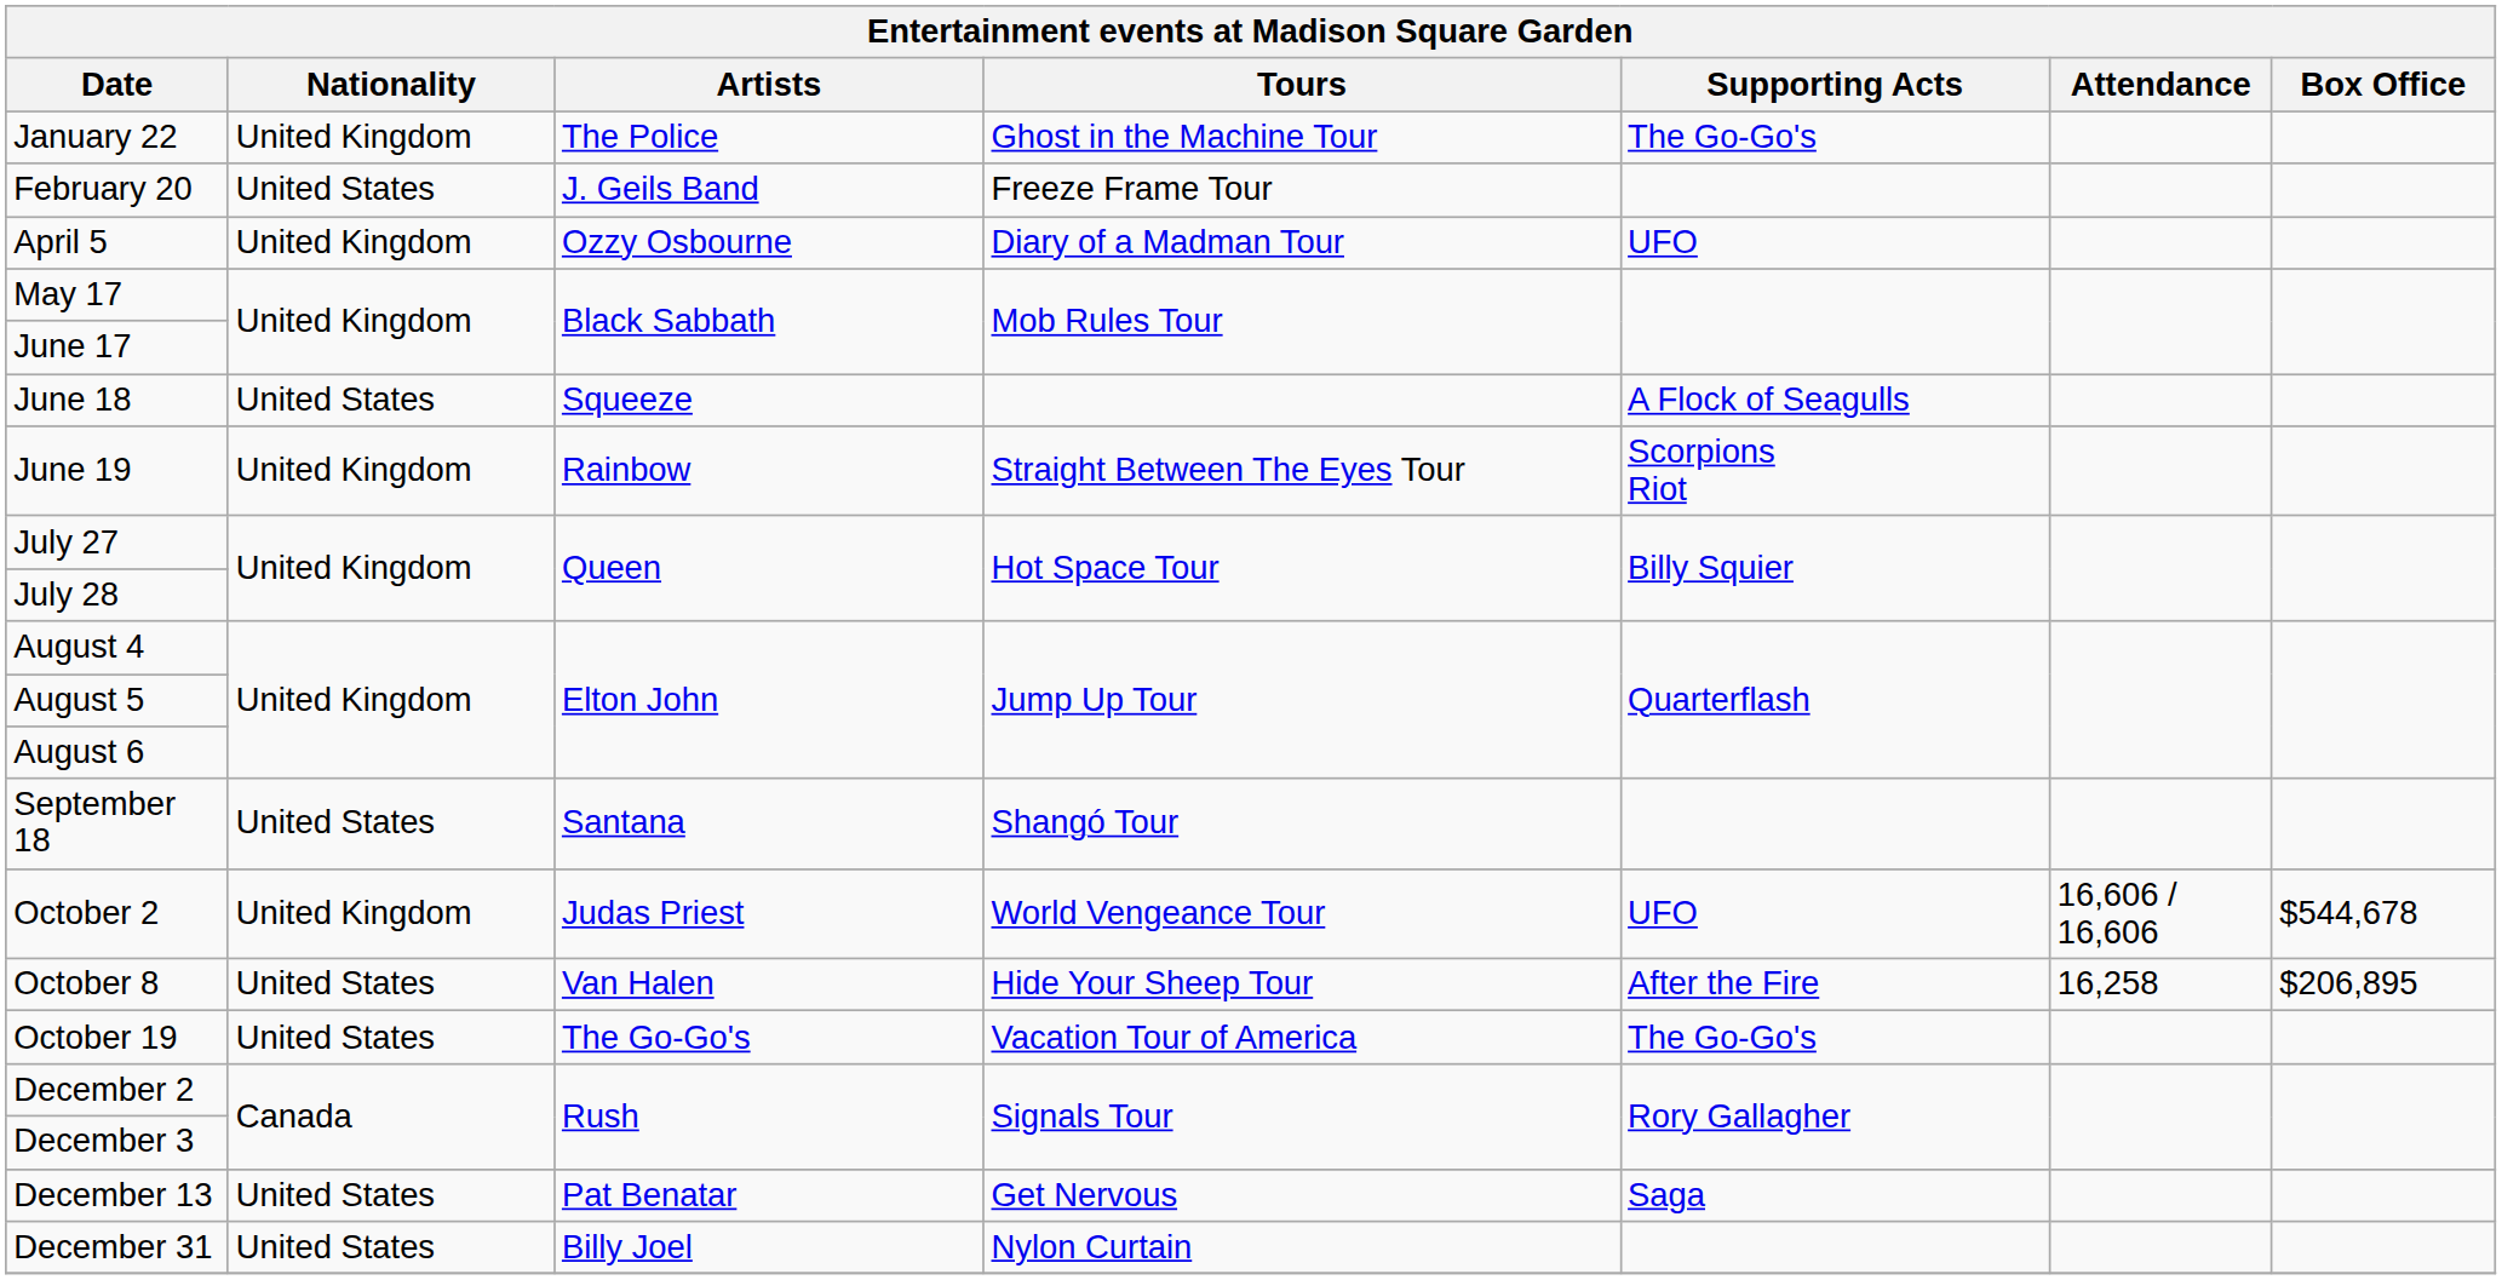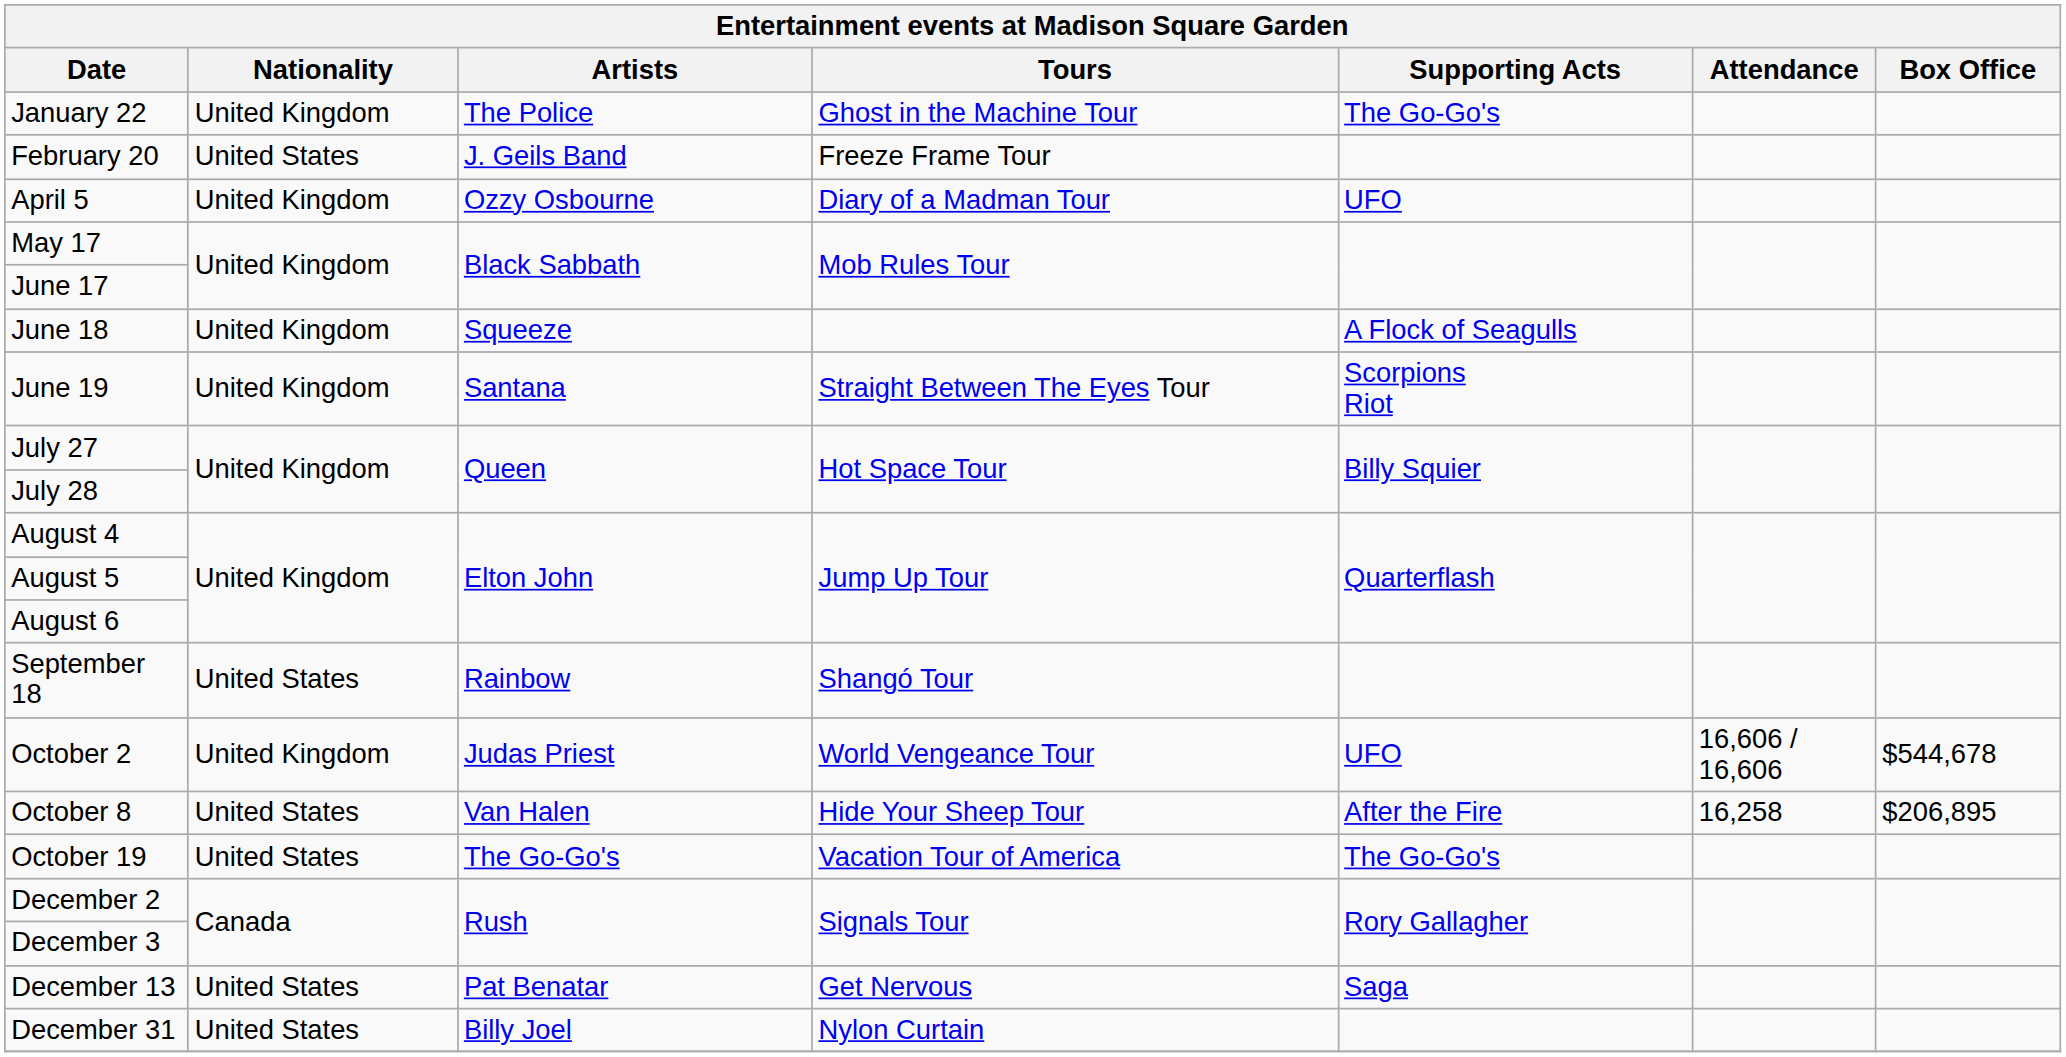 <table class="wikitable">
 <tr>
 <th colspan="7">Entertainment events at Madison Square Garden</th>
 </tr>
 <tr>
 <th width=100>Date</th>
 <th width=150>Nationality</th>
 <th width=200>Artists</th>
 <th width=300>Tours</th>
 <th width=200>Supporting Acts</th>
 <th width=100>Attendance</th>
 <th width=100>Box Office</th>
 </tr>
 <tr>
 <td>January 22</td>
 <td>United Kingdom</td>
 <td><a href='#'>The Police</a></td>
 <td><a href='#'>Ghost in the Machine Tour</a></td>
 <td><a href='#'>The Go-Go's</a></td>
 <td></td>
 <td></td>
 </tr>
 <tr>
 <td>February 20</td>
 <td>United States</td>
 <td><a href='#'>J. Geils Band</a></td>
 <td>Freeze Frame Tour</td>
 <td></td>
 <td></td>
 <td></td>
 </tr>
 <tr>
 <td>April 5</td>
 <td>United Kingdom</td>
 <td><a href='#'>Ozzy Osbourne</a></td>
 <td><a href='#'>Diary of a Madman Tour</a></td>
 <td><a href='#'>UFO</a></td>
 <td></td>
 <td></td>
 </tr>
 <tr>
 <td>May 17</td>
 <td rowspan=2>United Kingdom</td>
 <td rowspan=2><a href='#'>Black Sabbath</a></td>
 <td rowspan=2><a href='#'>Mob Rules Tour</a></td>
 <td rowspan=2></td>
 <td rowspan=2></td>
 <td rowspan=2></td>
 </tr>
 <tr>
 <td>June 17</td>
 </tr>
 <tr>
 <td>June 18</td>
-<td>United States</td>
+<td>United Kingdom</td>
 <td><a href='#'>Squeeze</a></td>
 <td></td>
 <td><a href='#'>A Flock of Seagulls</a></td>
 <td></td>
 <td></td>
 </tr>
 <tr>
 <td>June 19</td>
 <td>United Kingdom</td>
-<td><a href='#'>Rainbow</a></td>
+<td><a href='#'>Santana</a></td>
 <td><a href='#'>Straight Between The Eyes</a> Tour</td>
 <td><a href='#'>Scorpions</a><br><a href='#'>Riot</a></td>
 <td></td>
 <td></td>
 </tr>
 <tr>
 <td>July 27</td>
 <td rowspan=2>United Kingdom</td>
 <td rowspan=2><a href='#'>Queen</a></td>
 <td rowspan=2><a href='#'>Hot Space Tour</a></td>
 <td rowspan=2><a href='#'>Billy Squier</a></td>
 <td rowspan=2></td>
 <td rowspan=2></td>
 </tr>
 <tr>
 <td>July 28</td>
 </tr>
 <tr>
 <td>August 4</td>
 <td rowspan=3>United Kingdom</td>
 <td rowspan=3><a href='#'>Elton John</a></td>
 <td rowspan=3><a href='#'>Jump Up Tour</a></td>
 <td rowspan=3><a href='#'>Quarterflash</a></td>
 <td rowspan=3></td>
 <td rowspan=3></td>
 </tr>
 <tr>
 <td>August 5</td>
 </tr>
 <tr>
 <td>August 6</td>
 </tr>
 <tr>
 <td>September 18</td>
 <td>United States</td>
-<td><a href='#'>Santana</a></td>
+<td><a href='#'>Rainbow</a></td>
 <td><a href='#'>Shangó Tour</a></td>
 <td></td>
 <td></td>
 <td></td>
 </tr>
 <tr>
 <td>October 2</td>
 <td>United Kingdom</td>
 <td><a href='#'>Judas Priest</a></td>
 <td><a href='#'>World Vengeance Tour</a></td>
 <td><a href='#'>UFO</a></td>
 <td>16,606 / 16,606</td>
 <td>$544,678</td>
 </tr>
 <tr>
 <td>October 8</td>
 <td>United States</td>
 <td><a href='#'>Van Halen</a></td>
 <td><a href='#'>Hide Your Sheep Tour</a></td>
 <td><a href='#'>After the Fire</a></td>
 <td>16,258</td>
 <td>$206,895</td>
 </tr>
 <tr>
 <td>October 19</td>
 <td>United States</td>
 <td><a href='#'>The Go-Go's</a></td>
 <td><a href='#'>Vacation Tour of America</a></td>
 <td><a href='#'>The Go-Go's</a></td>
 <td></td>
 <td></td>
 </tr>
 <tr>
 <td>December 2</td>
 <td rowspan=2>Canada</td>
 <td rowspan=2><a href='#'>Rush</a></td>
 <td rowspan=2><a href='#'>Signals Tour</a></td>
 <td rowspan=2><a href='#'>Rory Gallagher</a></td>
 <td rowspan=2></td>
 <td rowspan=2></td>
 </tr>
 <tr>
 <td>December 3</td>
 </tr>
 <tr>
 <td>December 13</td>
 <td>United States</td>
 <td><a href='#'>Pat Benatar</a></td>
 <td><a href='#'>Get Nervous</a></td>
 <td><a href='#'>Saga</a></td>
 <td></td>
 <td></td>
 </tr>
 <tr>
 <td>December 31</td>
 <td>United States</td>
 <td><a href='#'>Billy Joel</a></td>
 <td><a href='#'>Nylon Curtain</a></td>
 <td></td>
 <td></td>
 <td></td>
 </tr>
 <tr>
 </tr>
 </table>
